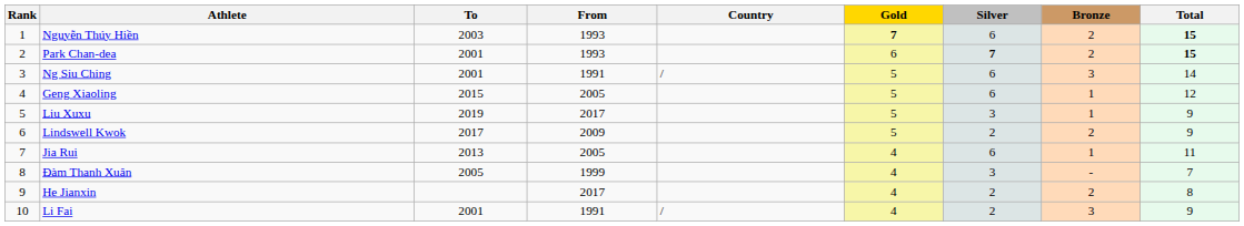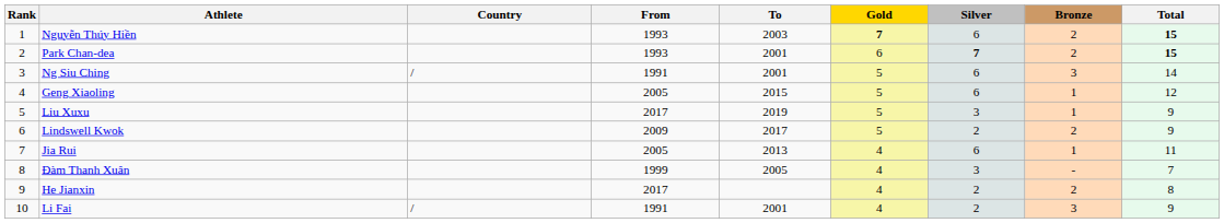 <table class="wikitable plainrowheaders" width=80% style="text-align:center;">
 <tr style="background-color:#EDEDED;">
 <th class="hintergrundfarbe5" style="width:1em">Rank</th>
 <th class="hintergrundfarbe5">Athlete</th>
+<th class="hintergrundfarbe5">Country</th>
+<th class="hintergrundfarbe5">From</th>
 <th class="hintergrundfarbe5">To</th>
-<th class="hintergrundfarbe5">From</th>
-<th class="hintergrundfarbe5">Country</th>
 <th style="background:    gold; width:8%">Gold</th>
 <th style="background:  silver; width:8%">Silver</th>
 <th style="background: #CC9966; width:8%">Bronze</th>
 <th class="hintergrundfarbe5" style="width:8%">Total</th>
 </tr>
 <tr>
 <td>1</td>
 <td style="text-align: left;"><a href='#'>Nguyễn Thúy Hiền</a></td>
+<td style="text-align: left;"></td>
+<td>1993</td>
 <td>2003</td>
-<td>1993</td>
-<td style="text-align: left;"></td>
 <td bgcolor="#F7F6A8"><strong>7</strong></td>
 <td bgcolor="#DCE5E5">6</td>
 <td bgcolor="#FFDAB9">2</td>
 <td bgcolor="#E7FAEC"><strong>15</strong></td>
 </tr>
 <tr style="text-align: center;">
 <td>2</td>
 <td style="text-align: left;"><a href='#'>Park Chan-dea</a></td>
+<td style="text-align: left;"></td>
+<td>1993</td>
 <td>2001</td>
-<td>1993</td>
-<td style="text-align: left;"></td>
 <td bgcolor="#F7F6A8">6</td>
 <td bgcolor="#DCE5E5"><strong>7</strong></td>
 <td bgcolor="#FFDAB9">2</td>
 <td bgcolor="#E7FAEC"><strong>15</strong></td>
 </tr>
 <tr style="text-align: center;">
 <td>3</td>
 <td style="text-align: left;"><a href='#'>Ng Siu Ching</a></td>
+<td style="text-align: left;"> / </td>
+<td>1991</td>
 <td>2001</td>
-<td>1991</td>
-<td style="text-align: left;"> / </td>
 <td bgcolor="#F7F6A8">5</td>
 <td bgcolor="#DCE5E5">6</td>
 <td bgcolor="#FFDAB9">3</td>
 <td bgcolor="#E7FAEC">14</td>
 </tr>
 <tr style="text-align: center;">
 <td>4</td>
 <td style="text-align: left;"><a href='#'>Geng Xiaoling</a></td>
+<td style="text-align: left;"></td>
+<td>2005</td>
 <td>2015</td>
-<td>2005</td>
-<td style="text-align: left;"></td>
 <td bgcolor="#F7F6A8">5</td>
 <td bgcolor="#DCE5E5">6</td>
 <td bgcolor="#FFDAB9">1</td>
 <td bgcolor="#E7FAEC">12</td>
 </tr>
 <tr style="text-align: center;">
 <td>5</td>
 <td style="text-align: left;"><a href='#'>Liu Xuxu</a></td>
+<td style="text-align: left;"></td>
+<td>2017</td>
 <td>2019</td>
-<td>2017</td>
-<td style="text-align: left;"></td>
 <td bgcolor="#F7F6A8">5</td>
 <td bgcolor="#DCE5E5">3</td>
 <td bgcolor="#FFDAB9">1</td>
 <td bgcolor="#E7FAEC">9</td>
 </tr>
 <tr style="text-align: center;">
 <td>6</td>
 <td style="text-align: left;"><a href='#'>Lindswell Kwok</a></td>
+<td style="text-align: left;"></td>
+<td>2009</td>
 <td>2017</td>
-<td>2009</td>
-<td style="text-align: left;"></td>
 <td bgcolor="#F7F6A8">5</td>
 <td bgcolor="#DCE5E5">2</td>
 <td bgcolor="#FFDAB9">2</td>
 <td bgcolor="#E7FAEC">9</td>
 </tr>
 <tr style="text-align: center;">
 <td>7</td>
 <td style="text-align: left;"><a href='#'>Jia Rui</a></td>
+<td style="text-align: left;"></td>
+<td>2005</td>
 <td>2013</td>
-<td>2005</td>
-<td style="text-align: left;"></td>
 <td bgcolor="#F7F6A8">4</td>
 <td bgcolor="#DCE5E5">6</td>
 <td bgcolor="#FFDAB9">1</td>
 <td bgcolor="#E7FAEC">11</td>
 </tr>
 <tr style="text-align: center;">
 <td>8</td>
 <td style="text-align: left;"><a href='#'>Đàm Thanh Xuân</a></td>
+<td style="text-align: left;"></td>
+<td>1999</td>
 <td>2005</td>
-<td>1999</td>
-<td style="text-align: left;"></td>
 <td bgcolor="#F7F6A8">4</td>
 <td bgcolor="#DCE5E5">3</td>
 <td bgcolor="#FFDAB9">-</td>
 <td bgcolor="#E7FAEC">7</td>
 </tr>
 <tr style="text-align: center;">
 <td>9</td>
 <td style="text-align: left;"><a href='#'>He Jianxin</a></td>
+<td style="text-align: left;"></td>
+<td>2017</td>
 <td></td>
-<td>2017</td>
-<td style="text-align: left;"></td>
 <td bgcolor="#F7F6A8">4</td>
 <td bgcolor="#DCE5E5">2</td>
 <td bgcolor="#FFDAB9">2</td>
 <td bgcolor="#E7FAEC">8</td>
 </tr>
 <tr style="text-align: center;">
 <td>10</td>
 <td style="text-align: left;"><a href='#'>Li Fai</a></td>
+<td style="text-align: left;"> / </td>
+<td>1991</td>
 <td>2001</td>
-<td>1991</td>
-<td style="text-align: left;"> / </td>
 <td bgcolor="#F7F6A8">4</td>
 <td bgcolor="#DCE5E5">2</td>
 <td bgcolor="#FFDAB9">3</td>
 <td bgcolor="#E7FAEC">9</td>
 </tr>
 </table>
